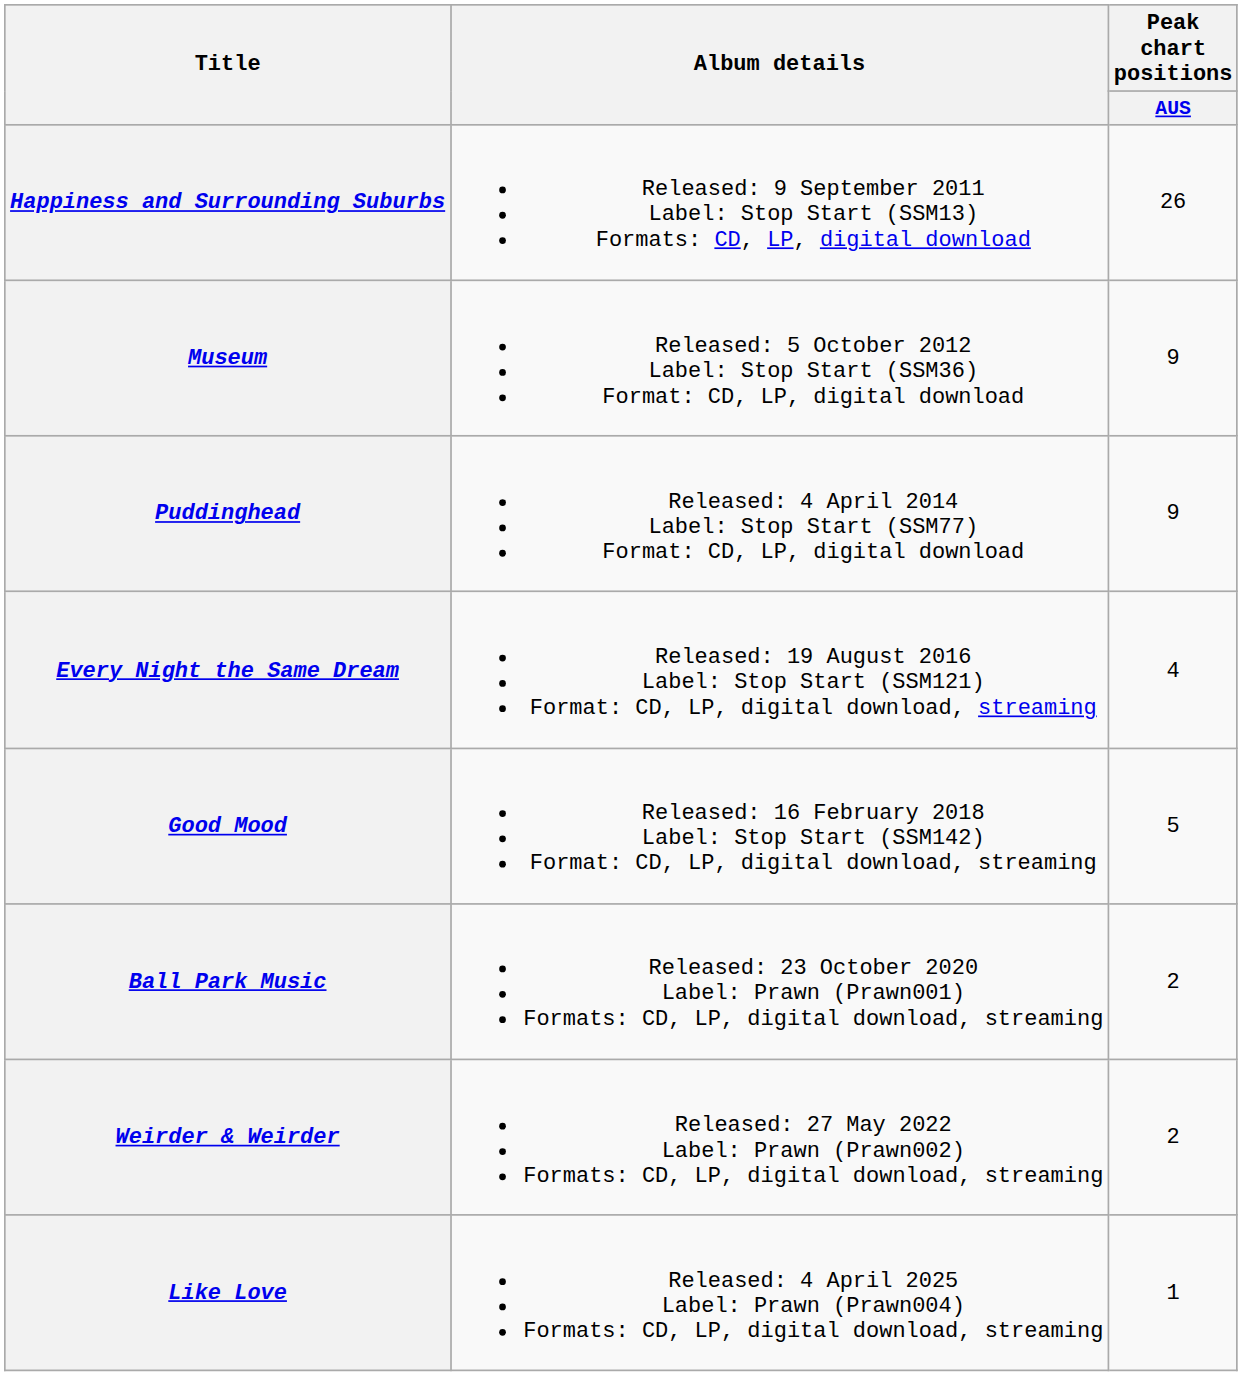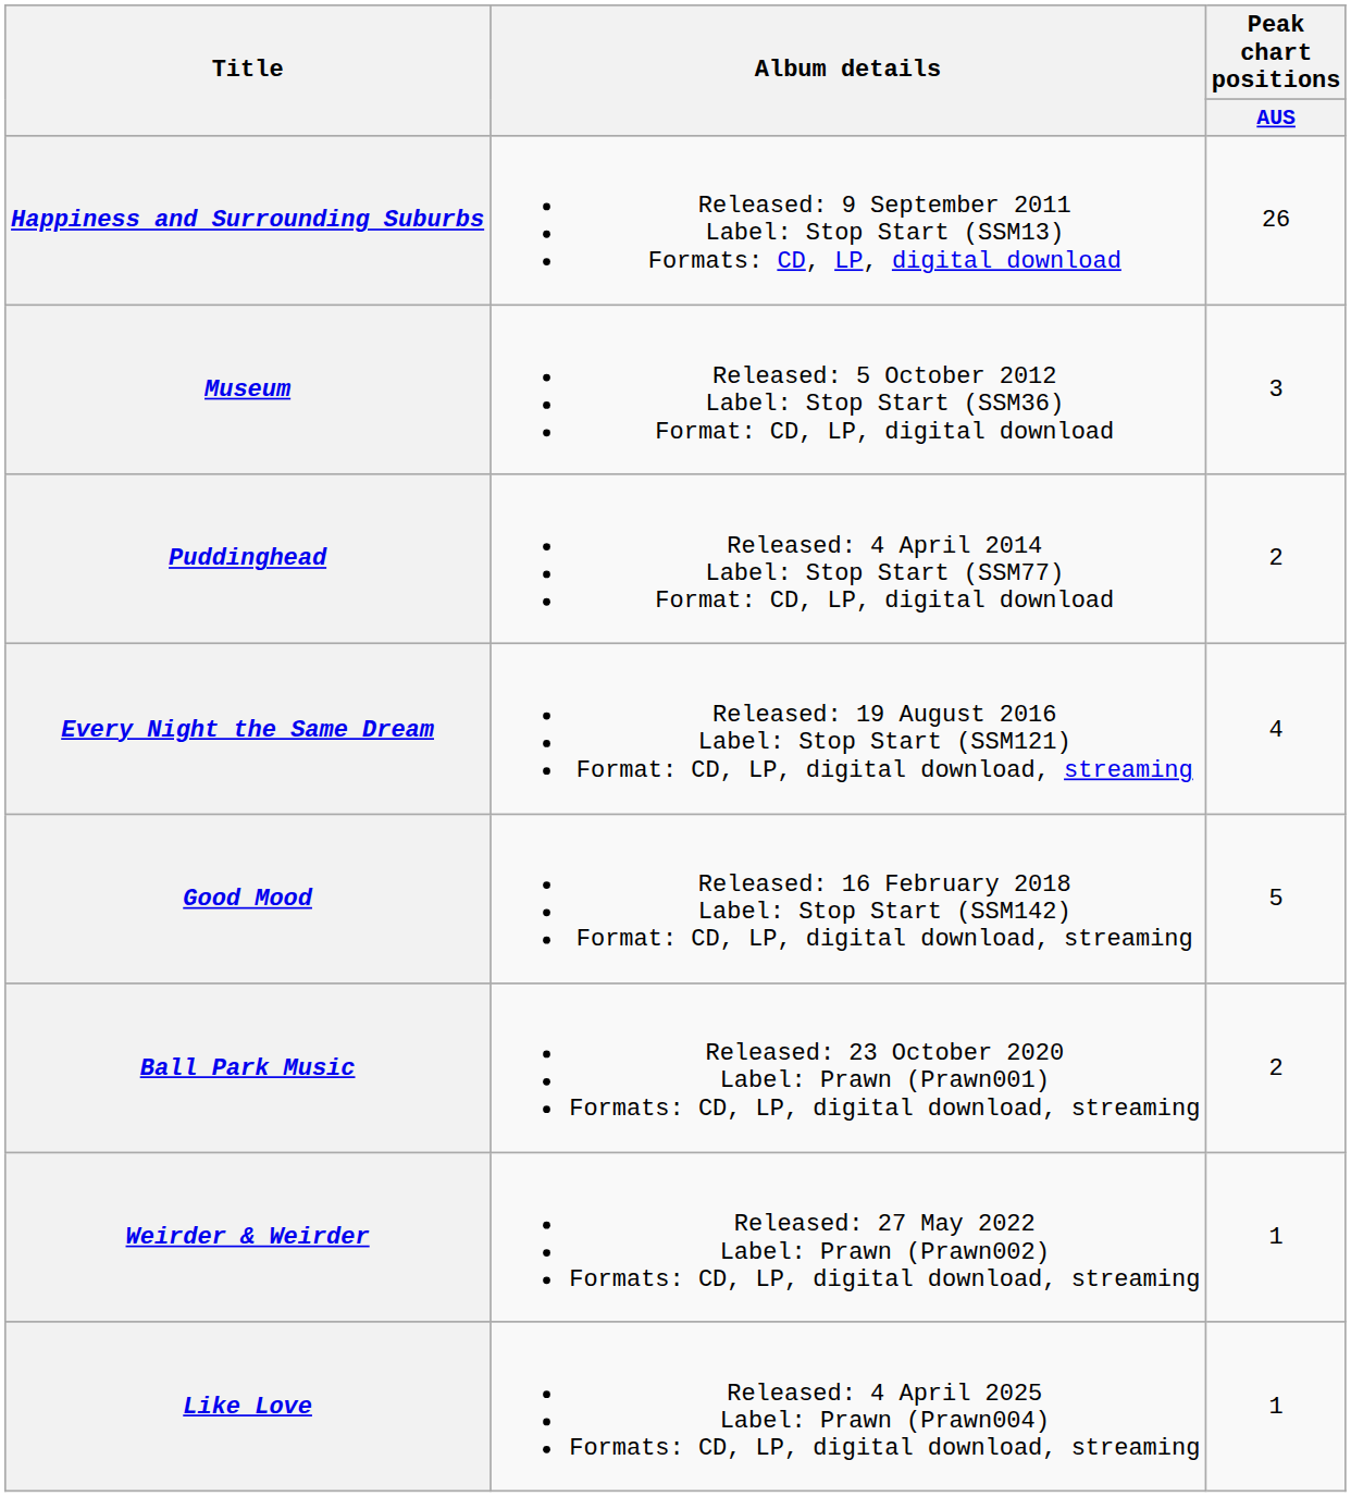 <table class="wikitable plainrowheaders" style="text-align:center;">
 <tr>
 <th rowspan="2" scope="col">Title</th>
 <th rowspan="2" scope="col">Album details</th>
 <th colspan="1" scope="col">Peak chart positions</th>
 </tr>
 <tr>
 <th scope="col" style="width:3em;font-size:90%;"><a href='#'>AUS</a><br></th>
 </tr>
 <tr>
 <th scope="row"><em><a href='#'>Happiness and Surrounding Suburbs</a></em></th>
 <td><br><ul><li>Released: 9 September 2011</li><li>Label: Stop Start (SSM13)</li><li>Formats: <a href='#'>CD</a>, <a href='#'>LP</a>, <a href='#'>digital download</a></li></ul></td>
 <td>26</td>
 </tr>
 <tr>
 <th scope="row"><em><a href='#'>Museum</a></em></th>
 <td><br><ul><li>Released: 5 October 2012</li><li>Label: Stop Start (SSM36)</li><li>Format: CD, LP, digital download</li></ul></td>
-<td>9</td>
+<td>3</td>
 </tr>
 <tr>
 <th scope="row"><em><a href='#'>Puddinghead</a></em></th>
 <td><br><ul><li>Released: 4 April 2014</li><li>Label: Stop Start (SSM77)</li><li>Format: CD, LP, digital download</li></ul></td>
-<td>9</td>
+<td>2</td>
 </tr>
 <tr>
 <th scope="row"><em><a href='#'>Every Night the Same Dream</a></em></th>
 <td><br><ul><li>Released: 19 August 2016</li><li>Label: Stop Start (SSM121)</li><li>Format: CD, LP, digital download, <a href='#'>streaming</a></li></ul></td>
 <td>4</td>
 </tr>
 <tr>
 <th scope="row"><em><a href='#'>Good Mood</a></em></th>
 <td><br><ul><li>Released: 16 February 2018</li><li>Label: Stop Start (SSM142)</li><li>Format: CD, LP, digital download, streaming</li></ul></td>
 <td>5</td>
 </tr>
 <tr>
 <th scope="row"><em><a href='#'>Ball Park Music</a></em></th>
 <td><br><ul><li>Released: 23 October 2020</li><li>Label: Prawn (Prawn001)</li><li>Formats: CD, LP, digital download, streaming</li></ul></td>
 <td>2</td>
 </tr>
 <tr>
 <th scope="row"><em><a href='#'>Weirder & Weirder</a></em></th>
 <td><br><ul><li>Released: 27 May 2022</li><li>Label: Prawn (Prawn002)</li><li>Formats: CD, LP, digital download, streaming</li></ul></td>
-<td>2</td>
+<td>1</td>
 </tr>
 <tr>
 <th scope="row"><em><a href='#'>Like Love</a></em></th>
 <td><br><ul><li>Released: 4 April 2025</li><li>Label: Prawn (Prawn004)</li><li>Formats: CD, LP, digital download, streaming</li></ul></td>
 <td>1<br></td>
 </tr>
 </table>
